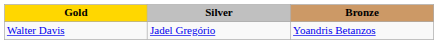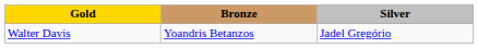 <table class="wikitable" style="text-align:left">
 <tr align="center">
 <td width=200 bgcolor=gold><strong>Gold</strong></td>
+<td width=200 bgcolor=CC9966><strong>Bronze</strong></td>
 <td width=200 bgcolor=silver><strong>Silver</strong></td>
-<td width=200 bgcolor=CC9966><strong>Bronze</strong></td>
 </tr>
 <tr>
 <td><a href='#'>Walter Davis</a><br><em></em></td>
+<td><a href='#'>Yoandris Betanzos</a><br><em></em></td>
 <td><a href='#'>Jadel Gregório</a><br><em></em></td>
-<td><a href='#'>Yoandris Betanzos</a><br><em></em></td>
 </tr>
 </table>
